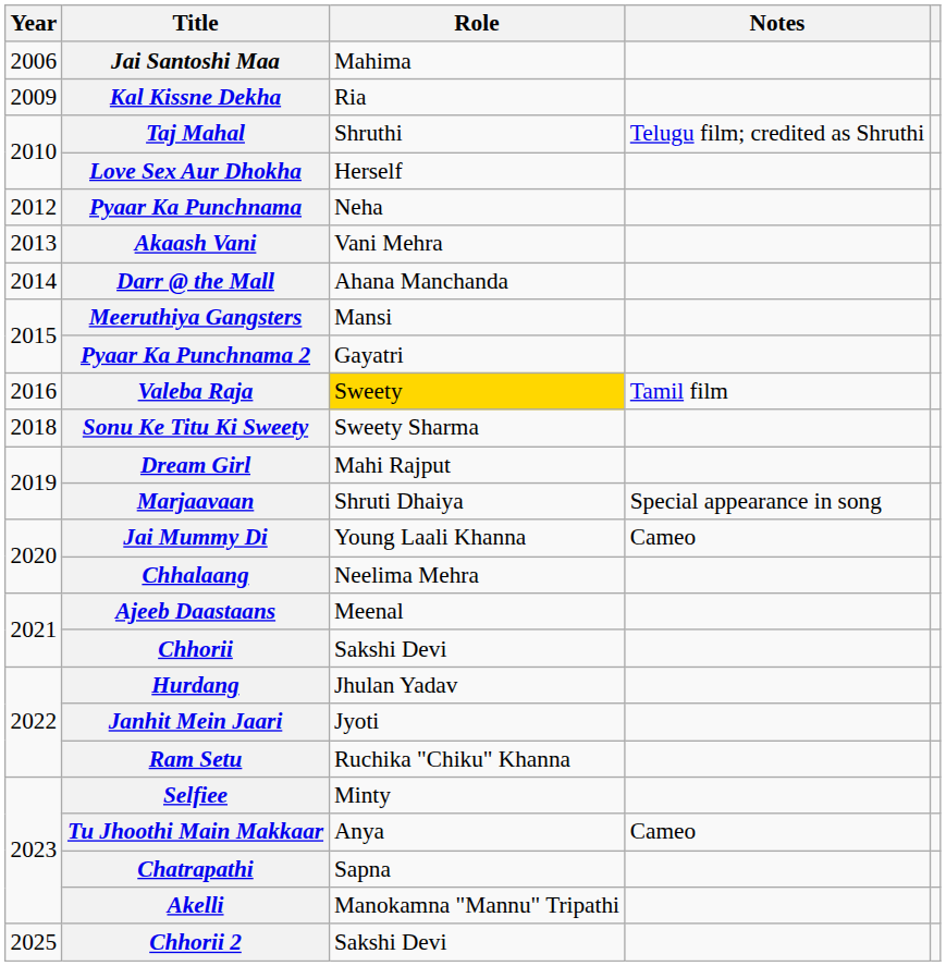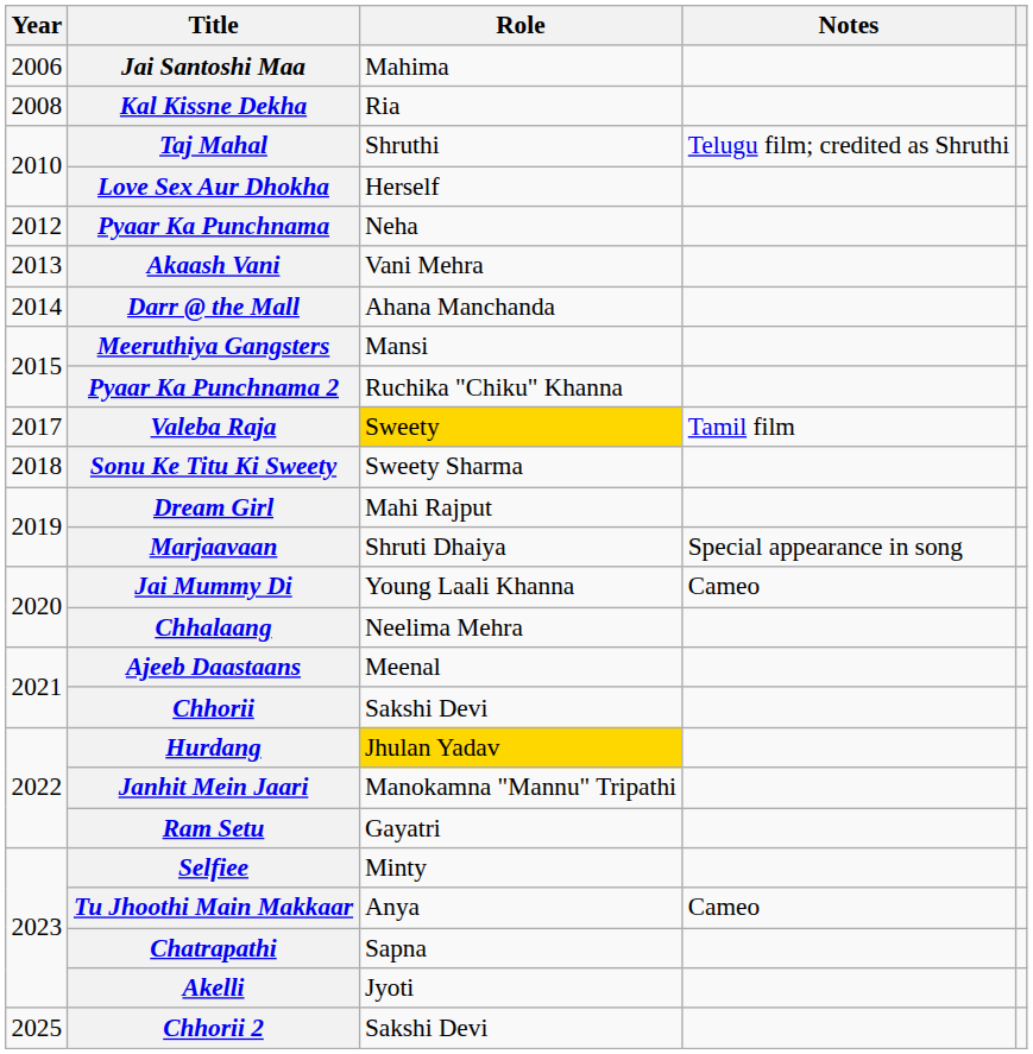 <table class="wikitable sortable plainrowheaders">
 <tr>
 <th scope="col">Year</th>
 <th scope="col">Title</th>
 <th scope="col">Role</th>
 <th class="unsortable" scope="col">Notes</th>
 <th class="unsortable" scope="col"></th>
 </tr>
 <tr>
 <td>2006</td>
 <th scope="row"><em>Jai Santoshi Maa</em></th>
 <td>Mahima</td>
 <td></td>
 </tr>
 <tr>
-<td>2009</td>
+<td>2008</td>
 <th scope="row"><em><a href='#'>Kal Kissne Dekha</a></em></th>
 <td>Ria</td>
 <td></td>
 <td></td>
 </tr>
 <tr>
 <td rowspan="2">2010</td>
 <th scope="row"><em><a href='#'>Taj Mahal</a></em></th>
 <td>Shruthi</td>
 <td><a href='#'>Telugu</a> film; credited as Shruthi</td>
 <td></td>
 </tr>
 <tr>
 <th scope="row"><em><a href='#'>Love Sex Aur Dhokha</a></em></th>
 <td>Herself</td>
 <td></td>
 <td></td>
 </tr>
 <tr>
 <td>2012</td>
 <th scope="row"><em><a href='#'>Pyaar Ka Punchnama</a></em></th>
 <td>Neha</td>
 <td></td>
 <td></td>
 </tr>
 <tr>
 <td>2013</td>
 <th scope="row"><em><a href='#'>Akaash Vani</a></em></th>
 <td>Vani Mehra</td>
 <td></td>
 <td></td>
 </tr>
 <tr>
 <td>2014</td>
 <th scope="row"><em><a href='#'>Darr @ the Mall</a></em></th>
 <td>Ahana Manchanda</td>
 <td></td>
 <td></td>
 </tr>
 <tr>
 <td rowspan="2">2015</td>
 <th scope="row"><em><a href='#'>Meeruthiya Gangsters</a></em></th>
 <td>Mansi</td>
 <td></td>
 <td></td>
 </tr>
 <tr>
 <th scope="row"><em><a href='#'>Pyaar Ka Punchnama 2</a></em></th>
-<td>Gayatri</td>
+<td>Ruchika "Chiku" Khanna</td>
 <td></td>
 <td></td>
 </tr>
 <tr>
-<td>2016</td>
+<td>2017</td>
 <th scope="row"><em><a href='#'>Valeba Raja</a></em></th>
 <td style="background: gold;">Sweety</td>
 <td><a href='#'>Tamil</a> film</td>
 <td></td>
 </tr>
 <tr>
 <td>2018</td>
 <th scope="row"><em><a href='#'>Sonu Ke Titu Ki Sweety</a></em></th>
 <td>Sweety Sharma</td>
 <td></td>
 <td></td>
 </tr>
 <tr>
 <td rowspan="2">2019</td>
 <th scope="row"><em><a href='#'>Dream Girl</a></em></th>
 <td>Mahi Rajput</td>
 <td></td>
 <td></td>
 </tr>
 <tr>
 <th scope="row"><em><a href='#'>Marjaavaan</a></em></th>
 <td>Shruti Dhaiya</td>
 <td>Special appearance in song </td>
 <td></td>
 </tr>
 <tr>
 <td rowspan="2">2020</td>
 <th scope="row"><em><a href='#'>Jai Mummy Di</a></em></th>
 <td>Young Laali Khanna</td>
 <td>Cameo</td>
 <td></td>
 </tr>
 <tr>
 <th scope="row"><em><a href='#'>Chhalaang</a></em></th>
 <td>Neelima Mehra</td>
 <td></td>
 <td></td>
 </tr>
 <tr>
 <td rowspan="2">2021</td>
 <th scope="row"><em><a href='#'>Ajeeb Daastaans</a></em></th>
 <td>Meenal</td>
 <td></td>
 <td></td>
 </tr>
 <tr>
 <th scope="row"><em><a href='#'>Chhorii</a></em></th>
 <td>Sakshi Devi</td>
 <td></td>
 <td></td>
 </tr>
 <tr>
 <td rowspan="3">2022</td>
 <th scope="row"><em><a href='#'>Hurdang</a></em></th>
-<td>Jhulan Yadav</td>
+<td style="background: gold;">Jhulan Yadav</td>
 <td></td>
 <td></td>
 </tr>
 <tr>
 <th scope="row"><em><a href='#'>Janhit Mein Jaari</a></em></th>
-<td>Jyoti</td>
+<td>Manokamna "Mannu" Tripathi</td>
 <td></td>
 <td></td>
 </tr>
 <tr>
 <th scope="row"><em><a href='#'>Ram Setu</a></em></th>
-<td>Ruchika "Chiku" Khanna</td>
+<td>Gayatri</td>
 <td></td>
 <td></td>
 </tr>
 <tr>
 <td rowspan="4">2023</td>
 <th scope="row"><em><a href='#'>Selfiee</a></em></th>
 <td>Minty</td>
 <td></td>
 <td></td>
 </tr>
 <tr>
 <th scope="row"><em><a href='#'>Tu Jhoothi Main Makkaar</a></em></th>
 <td>Anya</td>
 <td>Cameo</td>
 <td></td>
 </tr>
 <tr>
 <th scope="row"><em><a href='#'>Chatrapathi</a></em></th>
 <td>Sapna</td>
 <td></td>
 <td></td>
 </tr>
 <tr>
 <th scope="row"><em><a href='#'>Akelli</a></em></th>
-<td>Manokamna "Mannu" Tripathi</td>
+<td>Jyoti</td>
 <td></td>
 <td></td>
 </tr>
 <tr>
 <td>2025</td>
 <th scope="row"><em><a href='#'>Chhorii 2</a></em></th>
 <td>Sakshi Devi</td>
 <td></td>
 <td></td>
 </tr>
 </table>
